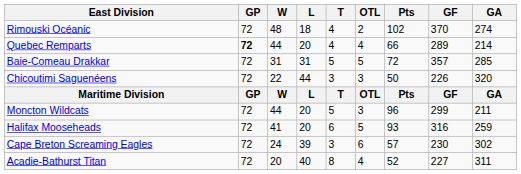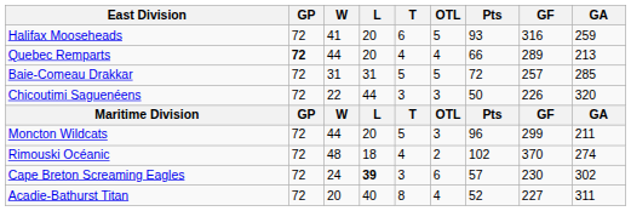 <table class="wikitable">
 <tr>
 <th bgcolor="#DDDDFF" width="40%">East Division</th>
 <th bgcolor="#DDDDFF" width="5%">GP</th>
 <th bgcolor="#DDDDFF" width="5%">W</th>
 <th bgcolor="#DDDDFF" width="5%">L</th>
 <th bgcolor="#DDDDFF" width="5%">T</th>
 <th bgcolor="#DDDDFF" width="5%">OTL</th>
 <th bgcolor="#DDDDFF" width="7.5%">Pts</th>
 <th bgcolor="#DDDDFF" width="7.5%">GF</th>
 <th bgcolor="#DDDDFF" width="7.5%">GA</th>
 </tr>
 <tr>
-<td><a href='#'>Rimouski Océanic</a></td>
+<td><a href='#'>Halifax Mooseheads</a></td>
 <td>72</td>
-<td>48</td>
-<td>18</td>
-<td>4</td>
-<td>2</td>
-<td>102</td>
-<td>370</td>
-<td>274</td>
+<td>41</td>
+<td>20</td>
+<td>6</td>
+<td>5</td>
+<td>93</td>
+<td>316</td>
+<td>259</td>
 </tr>
 <tr>
 <td><a href='#'>Quebec Remparts</a></td>
 <td><strong>72</strong></td>
 <td>44</td>
 <td>20</td>
 <td>4</td>
 <td>4</td>
 <td>66</td>
 <td>289</td>
-<td>214</td>
+<td>213</td>
 </tr>
 <tr>
 <td><a href='#'>Baie-Comeau Drakkar</a></td>
 <td>72</td>
 <td>31</td>
 <td>31</td>
 <td>5</td>
 <td>5</td>
 <td>72</td>
-<td>357</td>
+<td>257</td>
 <td>285</td>
 </tr>
 <tr>
 <td><a href='#'>Chicoutimi Saguenéens</a></td>
 <td>72</td>
 <td>22</td>
 <td>44</td>
 <td>3</td>
 <td>3</td>
 <td>50</td>
 <td>226</td>
 <td>320</td>
 </tr>
 <tr>
 <th bgcolor="#DDDDFF" width="40%">Maritime Division</th>
 <th bgcolor="#DDDDFF" width="5%">GP</th>
 <th bgcolor="#DDDDFF" width="5%">W</th>
 <th bgcolor="#DDDDFF" width="5%">L</th>
 <th bgcolor="#DDDDFF" width="5%">T</th>
 <th bgcolor="#DDDDFF" width="5%">OTL</th>
 <th bgcolor="#DDDDFF" width="7.5%">Pts</th>
 <th bgcolor="#DDDDFF" width="7.5%">GF</th>
 <th bgcolor="#DDDDFF" width="7.5%">GA</th>
 </tr>
 <tr>
 <td><a href='#'>Moncton Wildcats</a></td>
 <td>72</td>
 <td>44</td>
 <td>20</td>
 <td>5</td>
 <td>3</td>
 <td>96</td>
 <td>299</td>
 <td>211</td>
 </tr>
 <tr>
-<td><a href='#'>Halifax Mooseheads</a></td>
+<td><a href='#'>Rimouski Océanic</a></td>
 <td>72</td>
-<td>41</td>
-<td>20</td>
-<td>6</td>
-<td>5</td>
-<td>93</td>
-<td>316</td>
-<td>259</td>
+<td>48</td>
+<td>18</td>
+<td>4</td>
+<td>2</td>
+<td>102</td>
+<td>370</td>
+<td>274</td>
 </tr>
 <tr>
 <td><a href='#'>Cape Breton Screaming Eagles</a></td>
 <td>72</td>
 <td>24</td>
-<td>39</td>
+<td><strong>39</strong></td>
 <td>3</td>
 <td>6</td>
 <td>57</td>
 <td>230</td>
 <td>302</td>
 </tr>
 <tr>
 <td><a href='#'>Acadie-Bathurst Titan</a></td>
 <td>72</td>
 <td>20</td>
 <td>40</td>
 <td>8</td>
 <td>4</td>
 <td>52</td>
 <td>227</td>
 <td>311</td>
 </tr>
 </table>
